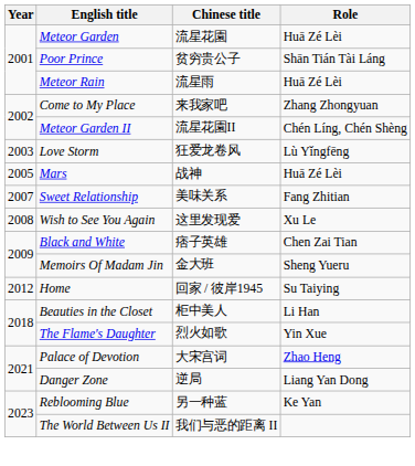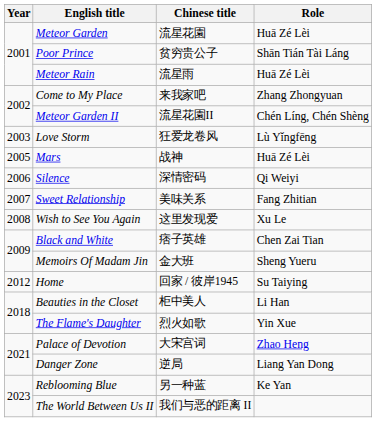 <table class="wikitable sortable">
 <tr>
 <th>Year</th>
 <th>English title</th>
 <th>Chinese title</th>
 <th>Role</th>
 </tr>
 <tr>
 <td rowspan=3>2001</td>
 <td><em><a href='#'>Meteor Garden</a></em></td>
 <td>流星花園</td>
 <td>Huā Zé Lèi</td>
 </tr>
 <tr>
 <td><em><a href='#'>Poor Prince</a></em></td>
 <td>贫穷贵公子</td>
 <td>Shān Tián Tài Láng</td>
 </tr>
 <tr>
 <td><em><a href='#'>Meteor Rain</a></em></td>
 <td>流星雨</td>
 <td>Huā Zé Lèi</td>
 </tr>
 <tr>
 <td rowspan=2>2002</td>
 <td><em>Come to My Place</em></td>
 <td>来我家吧</td>
 <td>Zhang Zhongyuan</td>
 </tr>
 <tr>
 <td><em><a href='#'>Meteor Garden II</a></em></td>
 <td>流星花園II</td>
 <td>Chén Líng, Chén Shèng</td>
 </tr>
 <tr>
 <td>2003</td>
 <td><em>Love Storm</em></td>
 <td>狂爱龙卷风</td>
 <td>Lù Yǐngfēng</td>
 </tr>
 <tr>
 <td>2005</td>
 <td><em><a href='#'>Mars</a></em></td>
 <td>战神</td>
 <td>Huā Zé Lèi</td>
+</tr>
+<tr>
+<td>2006</td>
+<td><em><a href='#'>Silence</a></em></td>
+<td>深情密码</td>
+<td>Qi Weiyi</td>
 </tr>
 <tr>
 <td>2007</td>
 <td><em><a href='#'>Sweet Relationship</a></em></td>
 <td>美味关系</td>
 <td>Fang Zhitian</td>
 </tr>
 <tr>
 <td>2008</td>
 <td><em>Wish to See You Again</em></td>
 <td>这里发现爱</td>
 <td>Xu Le</td>
 </tr>
 <tr>
 <td rowspan=2>2009</td>
 <td><em><a href='#'>Black and White</a></em></td>
 <td>痞子英雄</td>
 <td>Chen Zai Tian</td>
 </tr>
 <tr>
 <td><em>Memoirs Of Madam Jin</em></td>
 <td>金大班</td>
 <td>Sheng Yueru</td>
 </tr>
 <tr>
 <td>2012</td>
 <td><em>Home</em></td>
 <td>回家 / 彼岸1945</td>
 <td>Su Taiying</td>
 </tr>
 <tr>
 <td rowspan=2>2018</td>
 <td><em>Beauties in the Closet</em></td>
 <td>柜中美人</td>
 <td>Li Han</td>
 </tr>
 <tr>
 <td><em><a href='#'>The Flame's Daughter</a></em></td>
 <td>烈火如歌</td>
 <td>Yin Xue</td>
 </tr>
 <tr>
 <td rowspan="2">2021</td>
 <td><em>Palace of Devotion</em></td>
 <td>大宋宫词</td>
 <td><a href='#'>Zhao Heng</a></td>
 </tr>
 <tr>
 <td><em>Danger Zone</em></td>
 <td>逆局</td>
 <td>Liang Yan Dong</td>
 </tr>
 <tr>
 <td rowspan="2">2023</td>
 <td><em>Reblooming Blue</em></td>
 <td>另一种蓝</td>
 <td>Ke Yan</td>
 </tr>
 <tr>
 <td><em>The World Between Us II</em></td>
 <td>我们与恶的距离 II</td>
 <td></td>
 </tr>
 </table>
